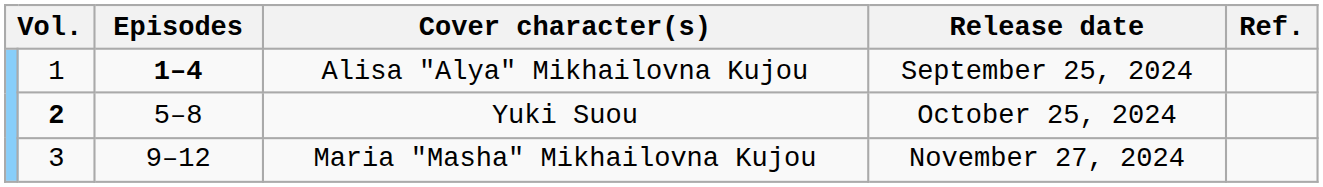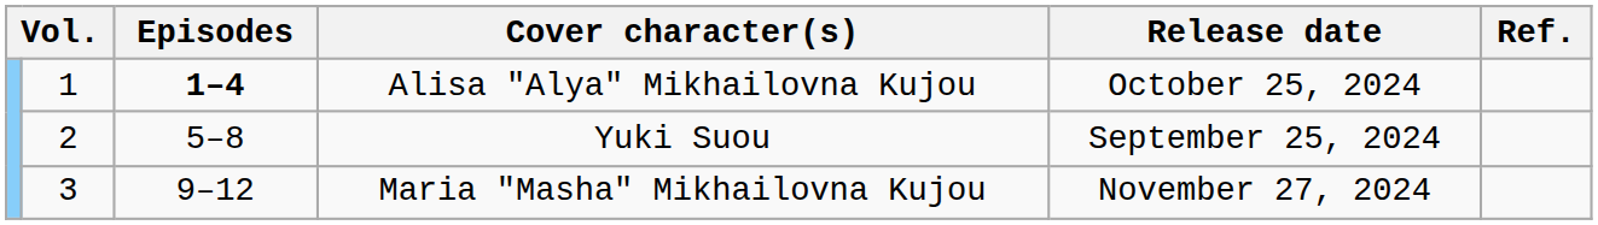 <table class="wikitable" style="text-align: center; width: 50%;">
 <tr>
 <th colspan="2">Vol.</th>
 <th>Episodes</th>
 <th>Cover character(s)</th>
 <th>Release date</th>
 <th>Ref.</th>
 </tr>
 <tr>
 <td rowspan="3" width="1%" style="background: #87CEFA;"></td>
 <td>1</td>
 <td><strong>1–4</strong></td>
 <td>Alisa "Alya" Mikhailovna Kujou</td>
-<td>September 25, 2024</td>
+<td>October 25, 2024</td>
 <td></td>
 </tr>
 <tr>
-<td><strong>2</strong></td>
+<td>2</td>
 <td>5–8</td>
 <td>Yuki Suou</td>
-<td>October 25, 2024</td>
+<td>September 25, 2024</td>
 <td></td>
 </tr>
 <tr>
 <td>3</td>
 <td>9–12</td>
 <td>Maria "Masha" Mikhailovna Kujou</td>
 <td>November 27, 2024</td>
 <td></td>
 </tr>
 </table>
